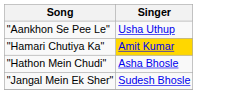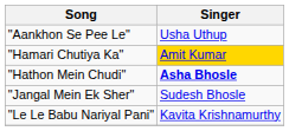 <table class="wikitable">
 <tr>
 <th>Song</th>
 <th>Singer</th>
 </tr>
 <tr>
 <td>"Aankhon Se Pee Le"</td>
 <td><a href='#'>Usha Uthup</a></td>
 </tr>
 <tr>
 <td>"Hamari Chutiya Ka"</td>
 <td style="background: gold;"><a href='#'>Amit Kumar</a></td>
 </tr>
 <tr>
 <td>"Hathon Mein Chudi"</td>
-<td><a href='#'>Asha Bhosle</a></td>
+<td><strong><a href='#'>Asha Bhosle</a></strong></td>
 </tr>
 <tr>
 <td>"Jangal Mein Ek Sher"</td>
 <td><a href='#'>Sudesh Bhosle</a></td>
 </tr>
 <tr>
+<td>"Le Le Babu Nariyal Pani"</td>
+<td><a href='#'>Kavita Krishnamurthy</a></td>
+</tr>
+<tr>
 </tr>
 </table>
